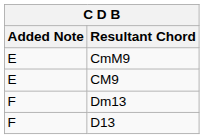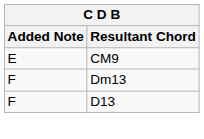 <table class="wikitable">
 <tr>
 <th colspan="2">C D B</th>
 </tr>
 <tr>
 <th>Added Note</th>
 <th>Resultant Chord</th>
-</tr>
-<tr>
-<td>E</td>
-<td>CmM9</td>
 </tr>
 <tr>
 <td>E</td>
 <td>CM9</td>
 </tr>
 <tr>
 <td>F</td>
 <td>Dm13</td>
 </tr>
 <tr>
 <td>F</td>
 <td>D13</td>
 </tr>
 </table>
